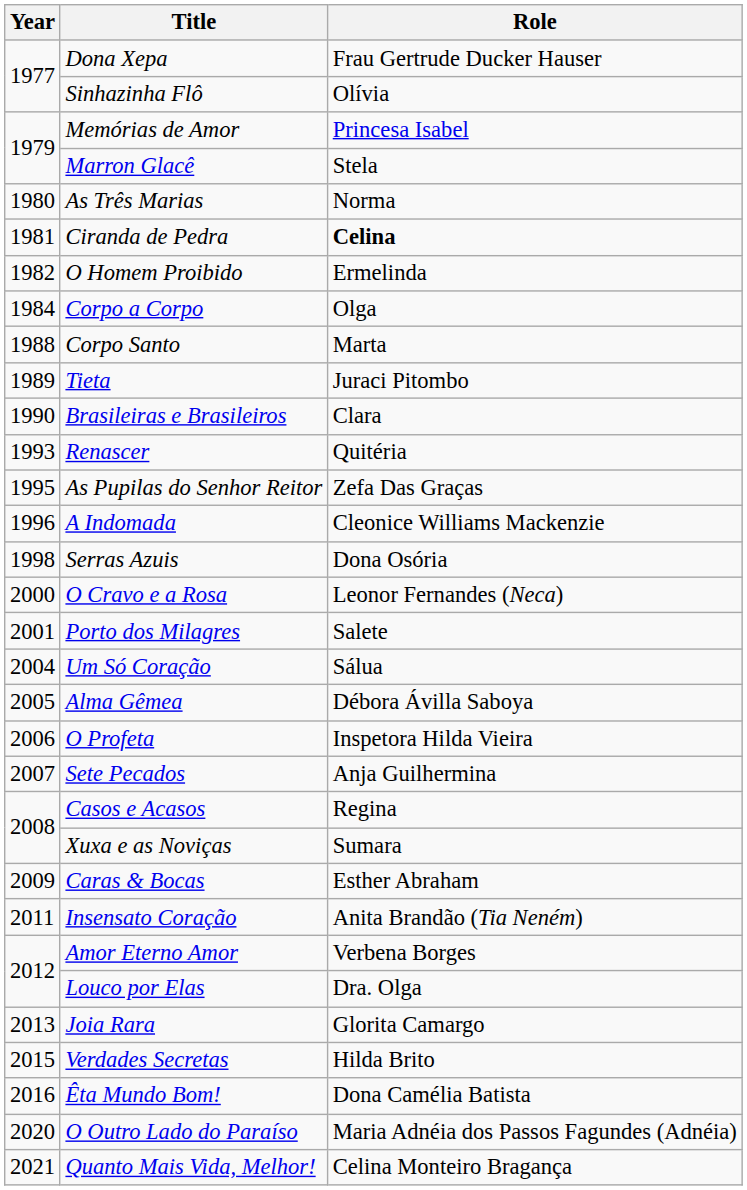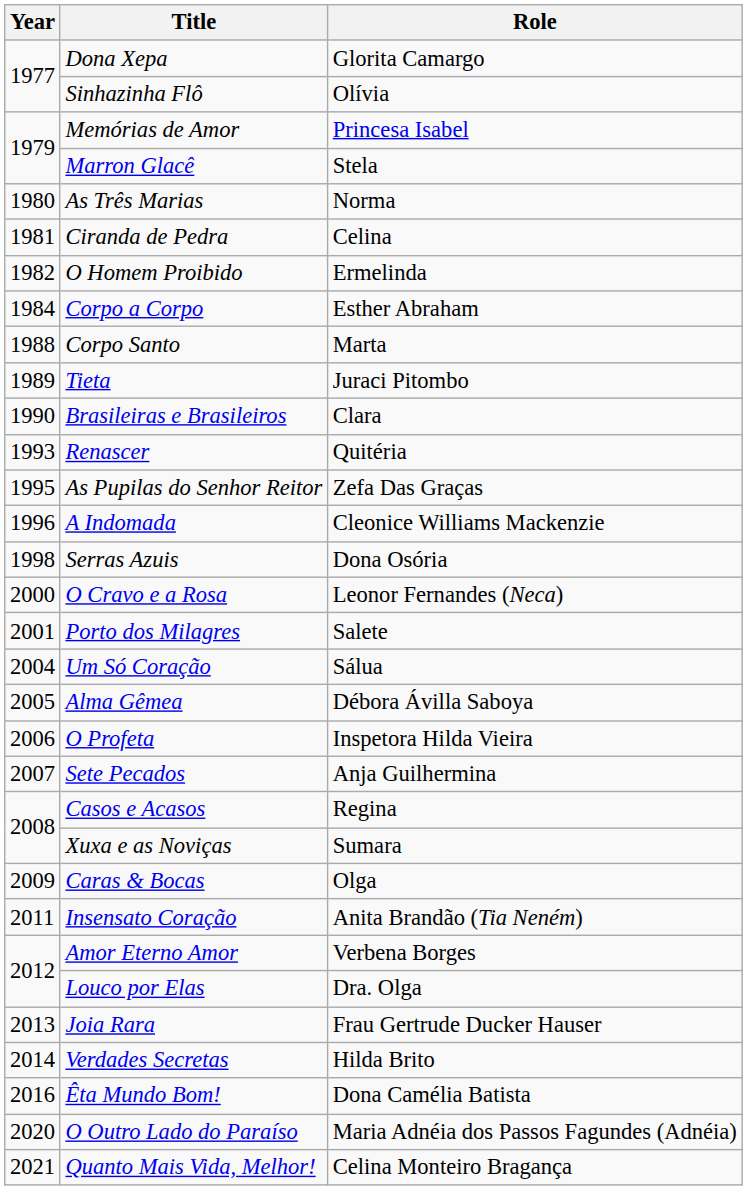 <table class="wikitable">
 <tr>
 <th scope="col">Year</th>
 <th scope="col">Title</th>
 <th scope="col" class="unsortable">Role</th>
 </tr>
 <tr>
 <td rowspan=2>1977</td>
 <td><em>Dona Xepa</em></td>
-<td>Frau Gertrude Ducker Hauser</td>
+<td>Glorita Camargo</td>
 </tr>
 <tr>
 <td><em>Sinhazinha Flô</em></td>
 <td>Olívia</td>
 </tr>
 <tr>
 <td rowspan=2>1979</td>
 <td><em>Memórias de Amor</em></td>
 <td><a href='#'>Princesa Isabel</a></td>
 </tr>
 <tr>
 <td><em><a href='#'>Marron Glacê</a></em></td>
 <td>Stela</td>
 </tr>
 <tr>
 <td>1980</td>
 <td><em>As Três Marias</em></td>
 <td>Norma</td>
 </tr>
 <tr>
 <td>1981</td>
 <td><em>Ciranda de Pedra</em></td>
-<td><strong>Celina</strong></td>
+<td>Celina</td>
 </tr>
 <tr>
 <td>1982</td>
 <td><em>O Homem Proibido</em></td>
 <td>Ermelinda</td>
 </tr>
 <tr>
 <td>1984</td>
 <td><em><a href='#'>Corpo a Corpo</a></em></td>
-<td>Olga</td>
+<td>Esther Abraham</td>
 </tr>
 <tr>
 <td>1988</td>
 <td><em>Corpo Santo</em></td>
 <td>Marta</td>
 </tr>
 <tr>
 <td>1989</td>
 <td><em><a href='#'>Tieta</a></em></td>
 <td>Juraci Pitombo</td>
 </tr>
 <tr>
 <td>1990</td>
 <td><em><a href='#'>Brasileiras e Brasileiros</a></em></td>
 <td>Clara</td>
 </tr>
 <tr>
 <td>1993</td>
 <td><em><a href='#'>Renascer</a></em></td>
 <td>Quitéria</td>
 </tr>
 <tr>
 <td>1995</td>
 <td><em>As Pupilas do Senhor Reitor</em></td>
 <td>Zefa Das Graças</td>
 </tr>
 <tr>
 <td>1996</td>
 <td><em><a href='#'>A Indomada</a></em></td>
 <td>Cleonice Williams Mackenzie</td>
 </tr>
 <tr>
 <td>1998</td>
 <td><em>Serras Azuis</em></td>
 <td>Dona Osória</td>
 </tr>
 <tr>
 <td>2000</td>
 <td><em><a href='#'>O Cravo e a Rosa</a></em></td>
 <td>Leonor Fernandes (<em>Neca</em>)</td>
 </tr>
 <tr>
 <td>2001</td>
 <td><em><a href='#'>Porto dos Milagres</a></em></td>
 <td>Salete</td>
 </tr>
 <tr>
 <td>2004</td>
 <td><em><a href='#'>Um Só Coração</a></em></td>
 <td>Sálua</td>
 </tr>
 <tr>
 <td>2005</td>
 <td><em><a href='#'>Alma Gêmea</a></em></td>
 <td>Débora Ávilla Saboya</td>
 </tr>
 <tr>
 <td>2006</td>
 <td><em><a href='#'>O Profeta</a></em></td>
 <td>Inspetora Hilda Vieira</td>
 </tr>
 <tr>
 <td>2007</td>
 <td><em><a href='#'>Sete Pecados</a></em></td>
 <td>Anja Guilhermina</td>
 </tr>
 <tr>
 <td rowspan=2>2008</td>
 <td><em><a href='#'>Casos e Acasos</a></em></td>
 <td>Regina</td>
 </tr>
 <tr>
 <td><em>Xuxa e as Noviças</em></td>
 <td>Sumara</td>
 </tr>
 <tr>
 <td>2009</td>
 <td><em><a href='#'>Caras & Bocas</a></em></td>
-<td>Esther Abraham</td>
+<td>Olga</td>
 </tr>
 <tr>
 <td>2011</td>
 <td><em><a href='#'>Insensato Coração</a></em></td>
 <td>Anita Brandão (<em>Tia Neném</em>)</td>
 </tr>
 <tr>
 <td rowspan=2>2012</td>
 <td><em><a href='#'>Amor Eterno Amor</a></em></td>
 <td>Verbena Borges</td>
 </tr>
 <tr>
 <td><em><a href='#'>Louco por Elas</a></em></td>
 <td>Dra. Olga</td>
 </tr>
 <tr>
 <td>2013</td>
 <td><em><a href='#'>Joia Rara</a></em></td>
-<td>Glorita Camargo</td>
+<td>Frau Gertrude Ducker Hauser</td>
 </tr>
 <tr>
-<td>2015</td>
+<td>2014</td>
 <td><em><a href='#'>Verdades Secretas</a></em></td>
 <td>Hilda Brito</td>
 </tr>
 <tr>
 <td>2016</td>
 <td><em><a href='#'>Êta Mundo Bom!</a></em></td>
 <td>Dona Camélia Batista</td>
 </tr>
 <tr>
 <td>2020</td>
 <td><em><a href='#'>O Outro Lado do Paraíso</a></em></td>
 <td>Maria Adnéia dos Passos Fagundes (Adnéia)</td>
 </tr>
 <tr>
 <td>2021</td>
 <td><em><a href='#'>Quanto Mais Vida, Melhor!</a></em></td>
 <td>Celina Monteiro Bragança</td>
 </tr>
 </table>
